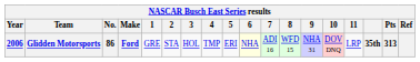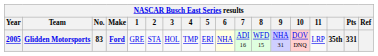 <table class="wikitable" style="text-align:center; font-size:75%">
 <tr>
 <th colspan=18><a href='#'>NASCAR Busch East Series</a> results</th>
 </tr>
 <tr>
 <th>Year</th>
 <th>Team</th>
 <th>No.</th>
 <th>Make</th>
 <th>1</th>
 <th>2</th>
 <th>3</th>
 <th>4</th>
 <th>5</th>
 <th>6</th>
 <th>7</th>
 <th>8</th>
 <th>9</th>
 <th>10</th>
 <th>11</th>
 <th></th>
 <th>Pts</th>
 <th>Ref</th>
 </tr>
 <tr>
-<th><a href='#'>2006</a></th>
+<th><a href='#'>2005</a></th>
 <th><a href='#'>Glidden Motorsports</a></th>
-<th>86</th>
+<th>83</th>
 <th><a href='#'>Ford</a></th>
 <td><a href='#'>GRE</a></td>
 <td><a href='#'>STA</a></td>
 <td><a href='#'>HOL</a></td>
 <td><a href='#'>TMP</a></td>
 <td><a href='#'>ERI</a></td>
 <td style="background: lightyellow;"><a href='#'>NHA</a></td>
 <td style="background:#DFFFDF;"><a href='#'>ADI</a><br><small>16</small></td>
 <td style="background:#DFFFDF;"><a href='#'>WFD</a><br><small>15</small></td>
 <td style="background:#CFCFFF;"><a href='#'>NHA</a><br><small>31</small></td>
 <td style="background:#FFCFCF;"><a href='#'>DOV</a><br><small>DNQ</small></td>
 <td><a href='#'>LRP</a></td>
 <th>35th</th>
-<th>313</th>
+<th>331</th>
 <th></th>
 </tr>
 </table>
